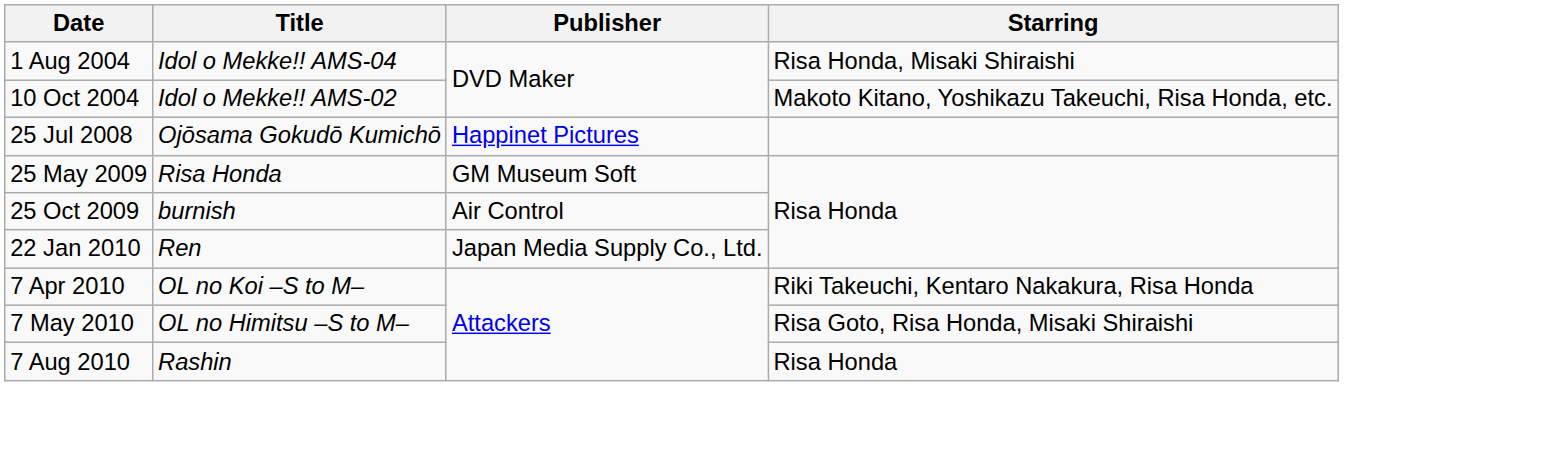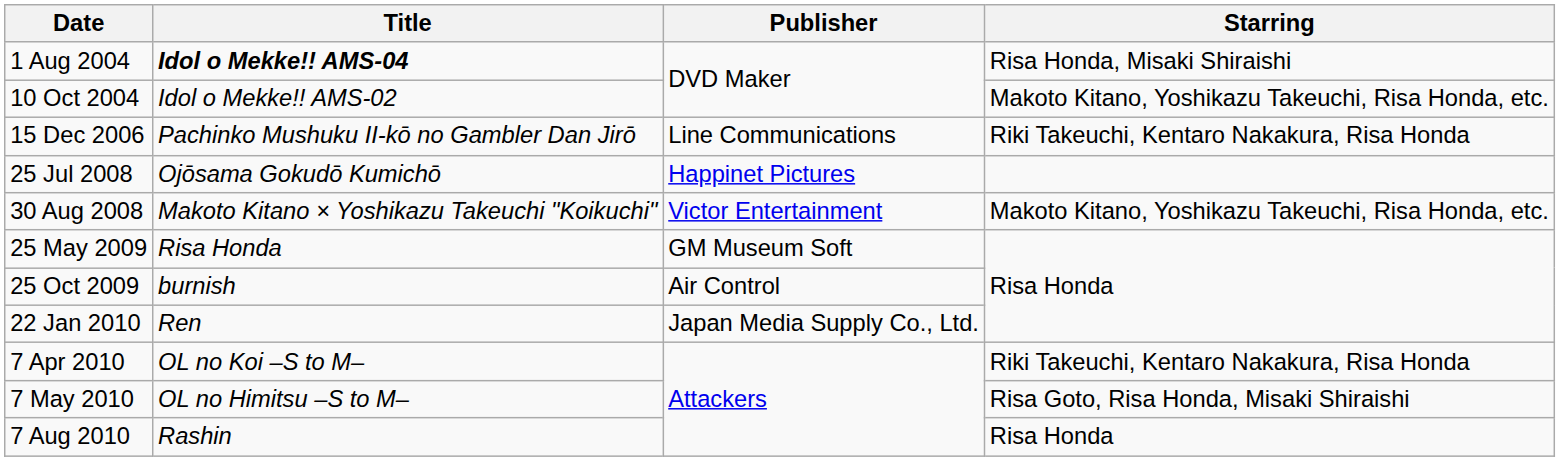 <table class="wikitable">
 <tr>
 <th>Date</th>
 <th>Title</th>
 <th>Publisher</th>
 <th>Starring</th>
 </tr>
 <tr>
 <td>1 Aug 2004</td>
-<td><em>Idol o Mekke!! AMS-04</em></td>
+<td><strong><em>Idol o Mekke!! AMS-04</em></strong></td>
 <td rowspan="2">DVD Maker</td>
 <td>Risa Honda, Misaki Shiraishi</td>
 </tr>
 <tr>
 <td>10 Oct 2004</td>
 <td><em>Idol o Mekke!! AMS-02</em></td>
 <td>Makoto Kitano, Yoshikazu Takeuchi, Risa Honda, etc.</td>
 </tr>
 <tr>
+<td>15 Dec 2006</td>
+<td><em>Pachinko Mushuku II-kō no Gambler Dan Jirō</em></td>
+<td>Line Communications</td>
+<td>Riki Takeuchi, Kentaro Nakakura, Risa Honda</td>
+</tr>
+<tr>
 <td>25 Jul 2008</td>
 <td><em>Ojōsama Gokudō Kumichō</em></td>
 <td><a href='#'>Happinet Pictures</a></td>
 <td></td>
+</tr>
+<tr>
+<td>30 Aug 2008</td>
+<td><em>Makoto Kitano × Yoshikazu Takeuchi "Koikuchi"</em></td>
+<td><a href='#'>Victor Entertainment</a></td>
+<td>Makoto Kitano, Yoshikazu Takeuchi, Risa Honda, etc.</td>
 </tr>
 <tr>
 <td>25 May 2009</td>
 <td><em>Risa Honda</em></td>
 <td>GM Museum Soft</td>
 <td rowspan="3">Risa Honda</td>
 </tr>
 <tr>
 <td>25 Oct 2009</td>
 <td><em>burnish</em></td>
 <td>Air Control</td>
 </tr>
 <tr>
 <td>22 Jan 2010</td>
 <td><em>Ren</em></td>
 <td>Japan Media Supply Co., Ltd.</td>
 </tr>
 <tr>
 <td>7 Apr 2010</td>
 <td><em>OL no Koi –S to M–</em></td>
 <td rowspan="3"><a href='#'>Attackers</a></td>
 <td>Riki Takeuchi, Kentaro Nakakura, Risa Honda</td>
 </tr>
 <tr>
 <td>7 May 2010</td>
 <td><em>OL no Himitsu –S to M–</em></td>
 <td>Risa Goto, Risa Honda, Misaki Shiraishi</td>
 </tr>
 <tr>
 <td>7 Aug 2010</td>
 <td><em>Rashin</em></td>
 <td>Risa Honda</td>
 </tr>
 </table>
